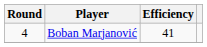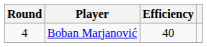 <table class="wikitable sortable" style="text-align: center;">
 <tr>
 <th align="center">Round</th>
 <th align="center">Player</th>
 <th align="center">Efficiency</th>
 <th></th>
 </tr>
 <tr>
 <td>4</td>
 <td align="left"> <a href='#'>Boban Marjanović</a></td>
-<td>41</td>
+<td>40</td>
 <td></td>
 </tr>
 <tr>
 </tr>
 </table>
